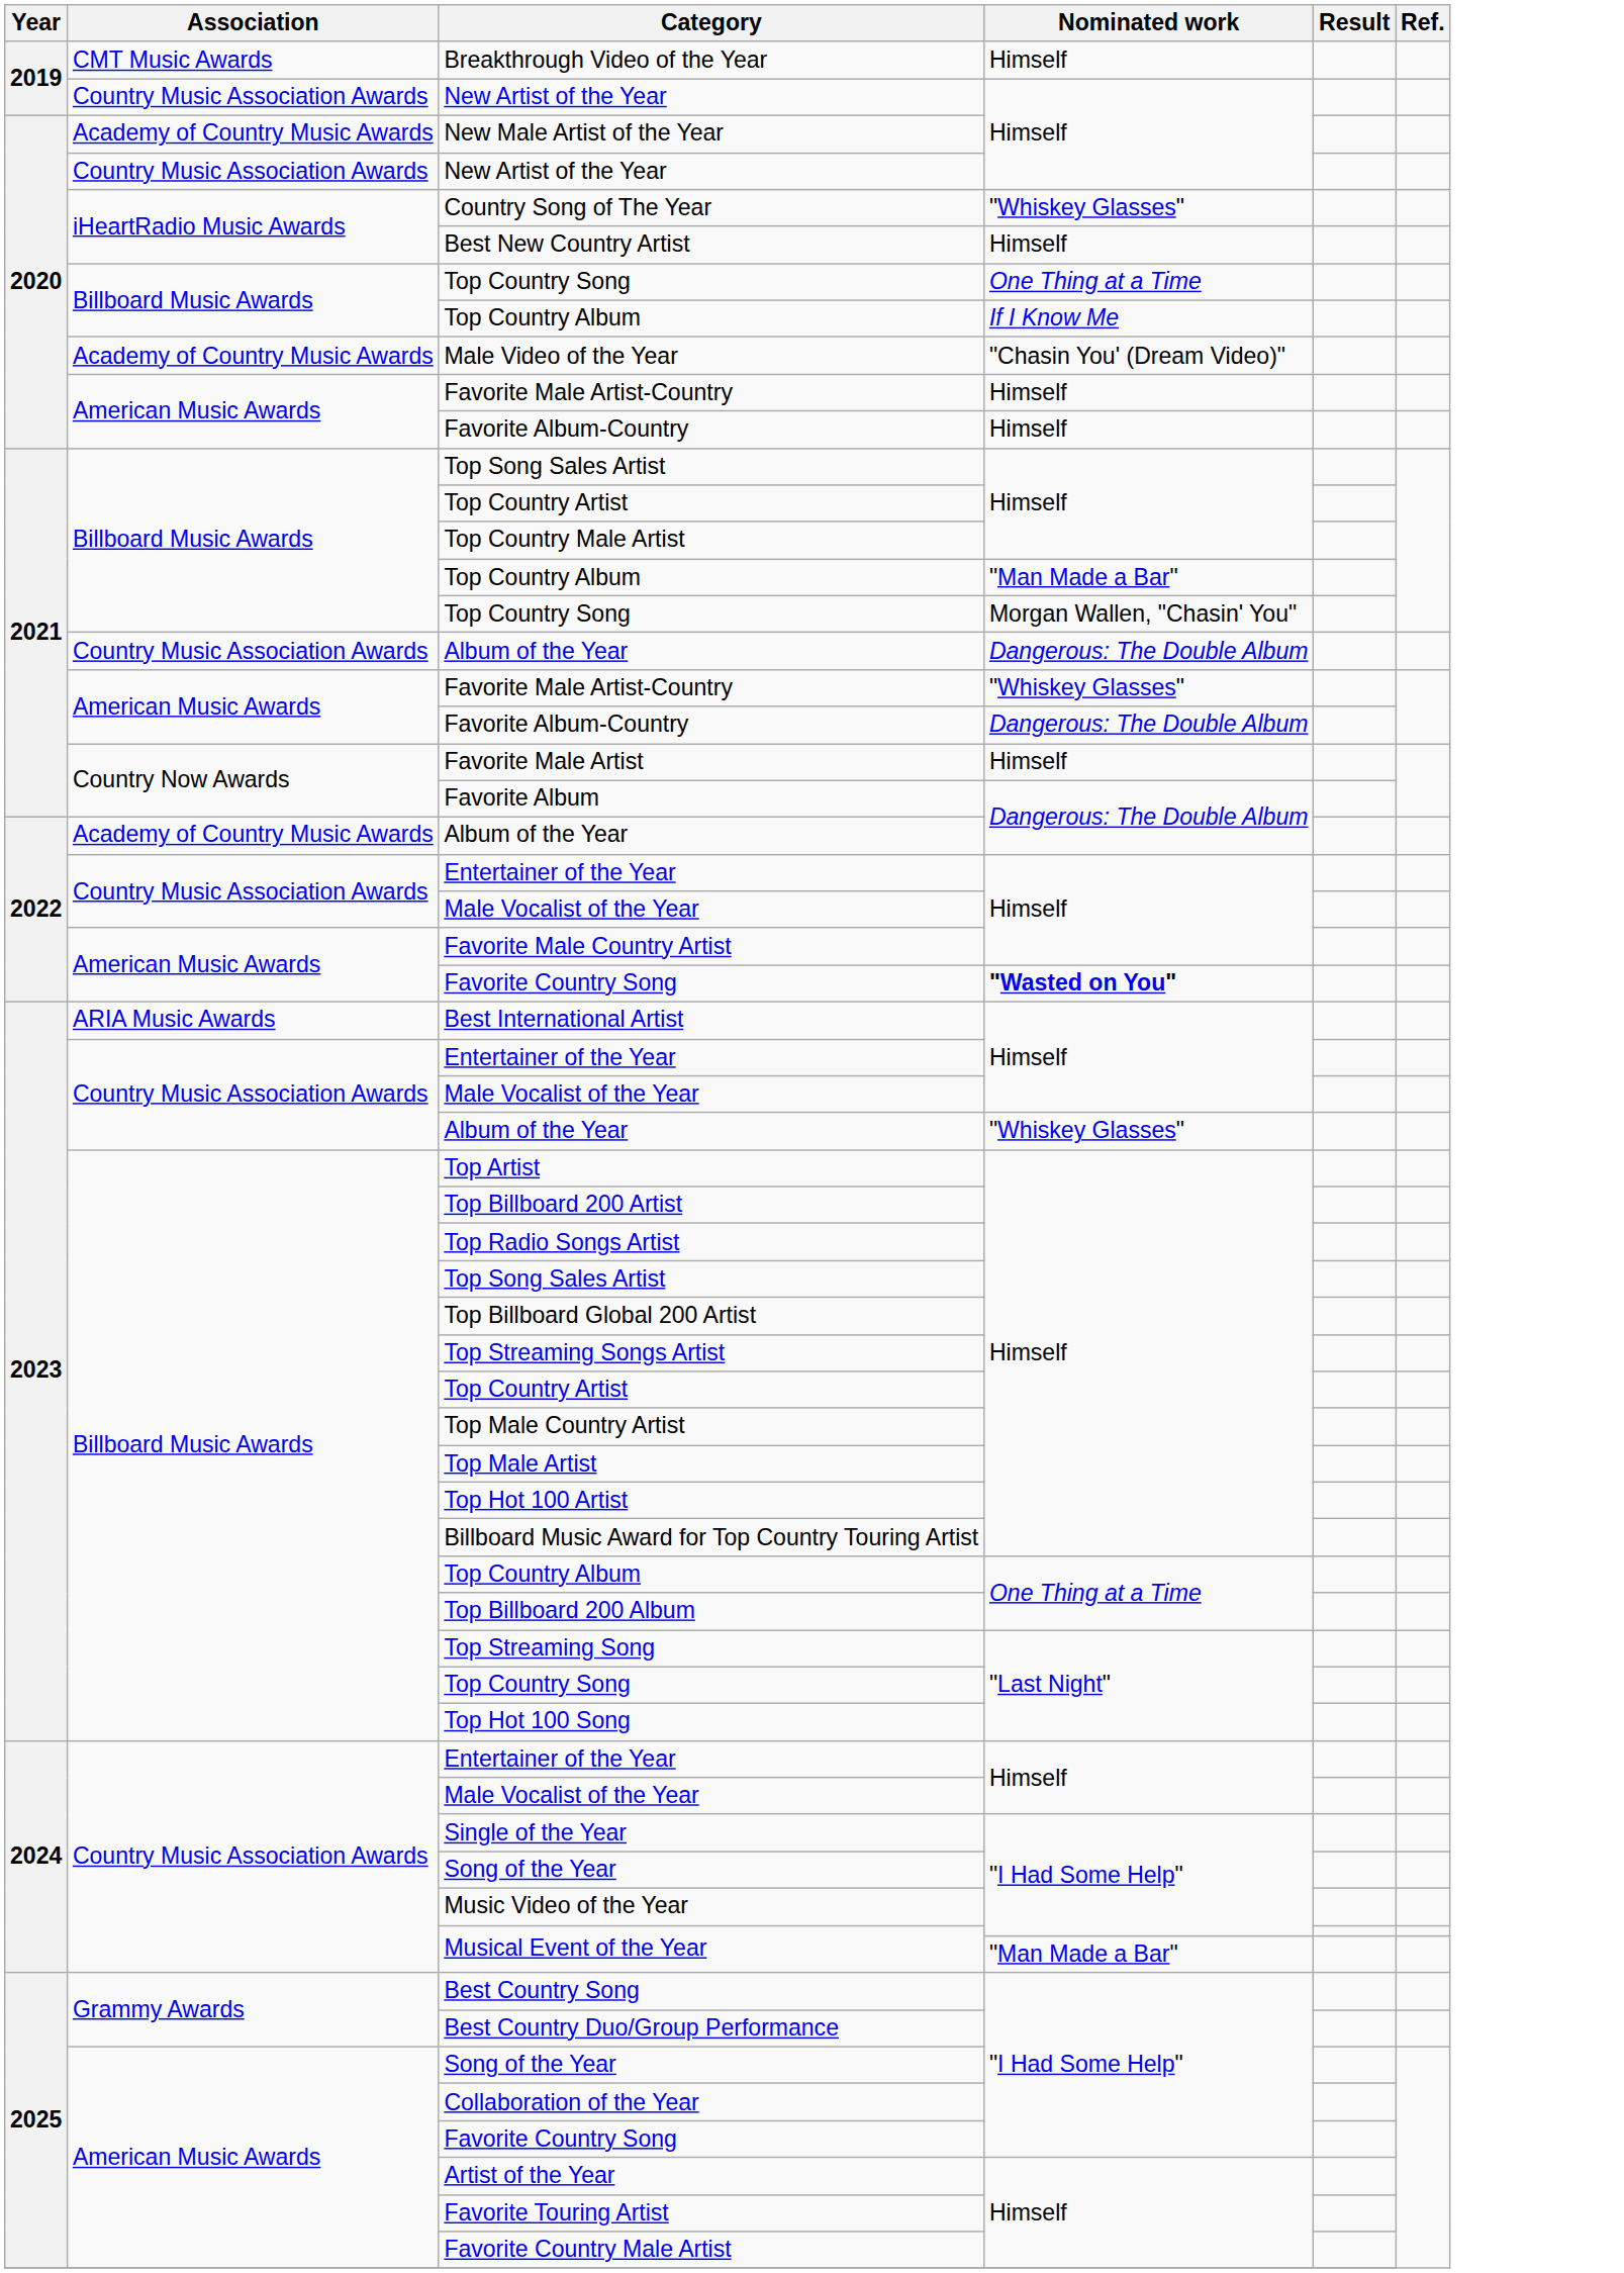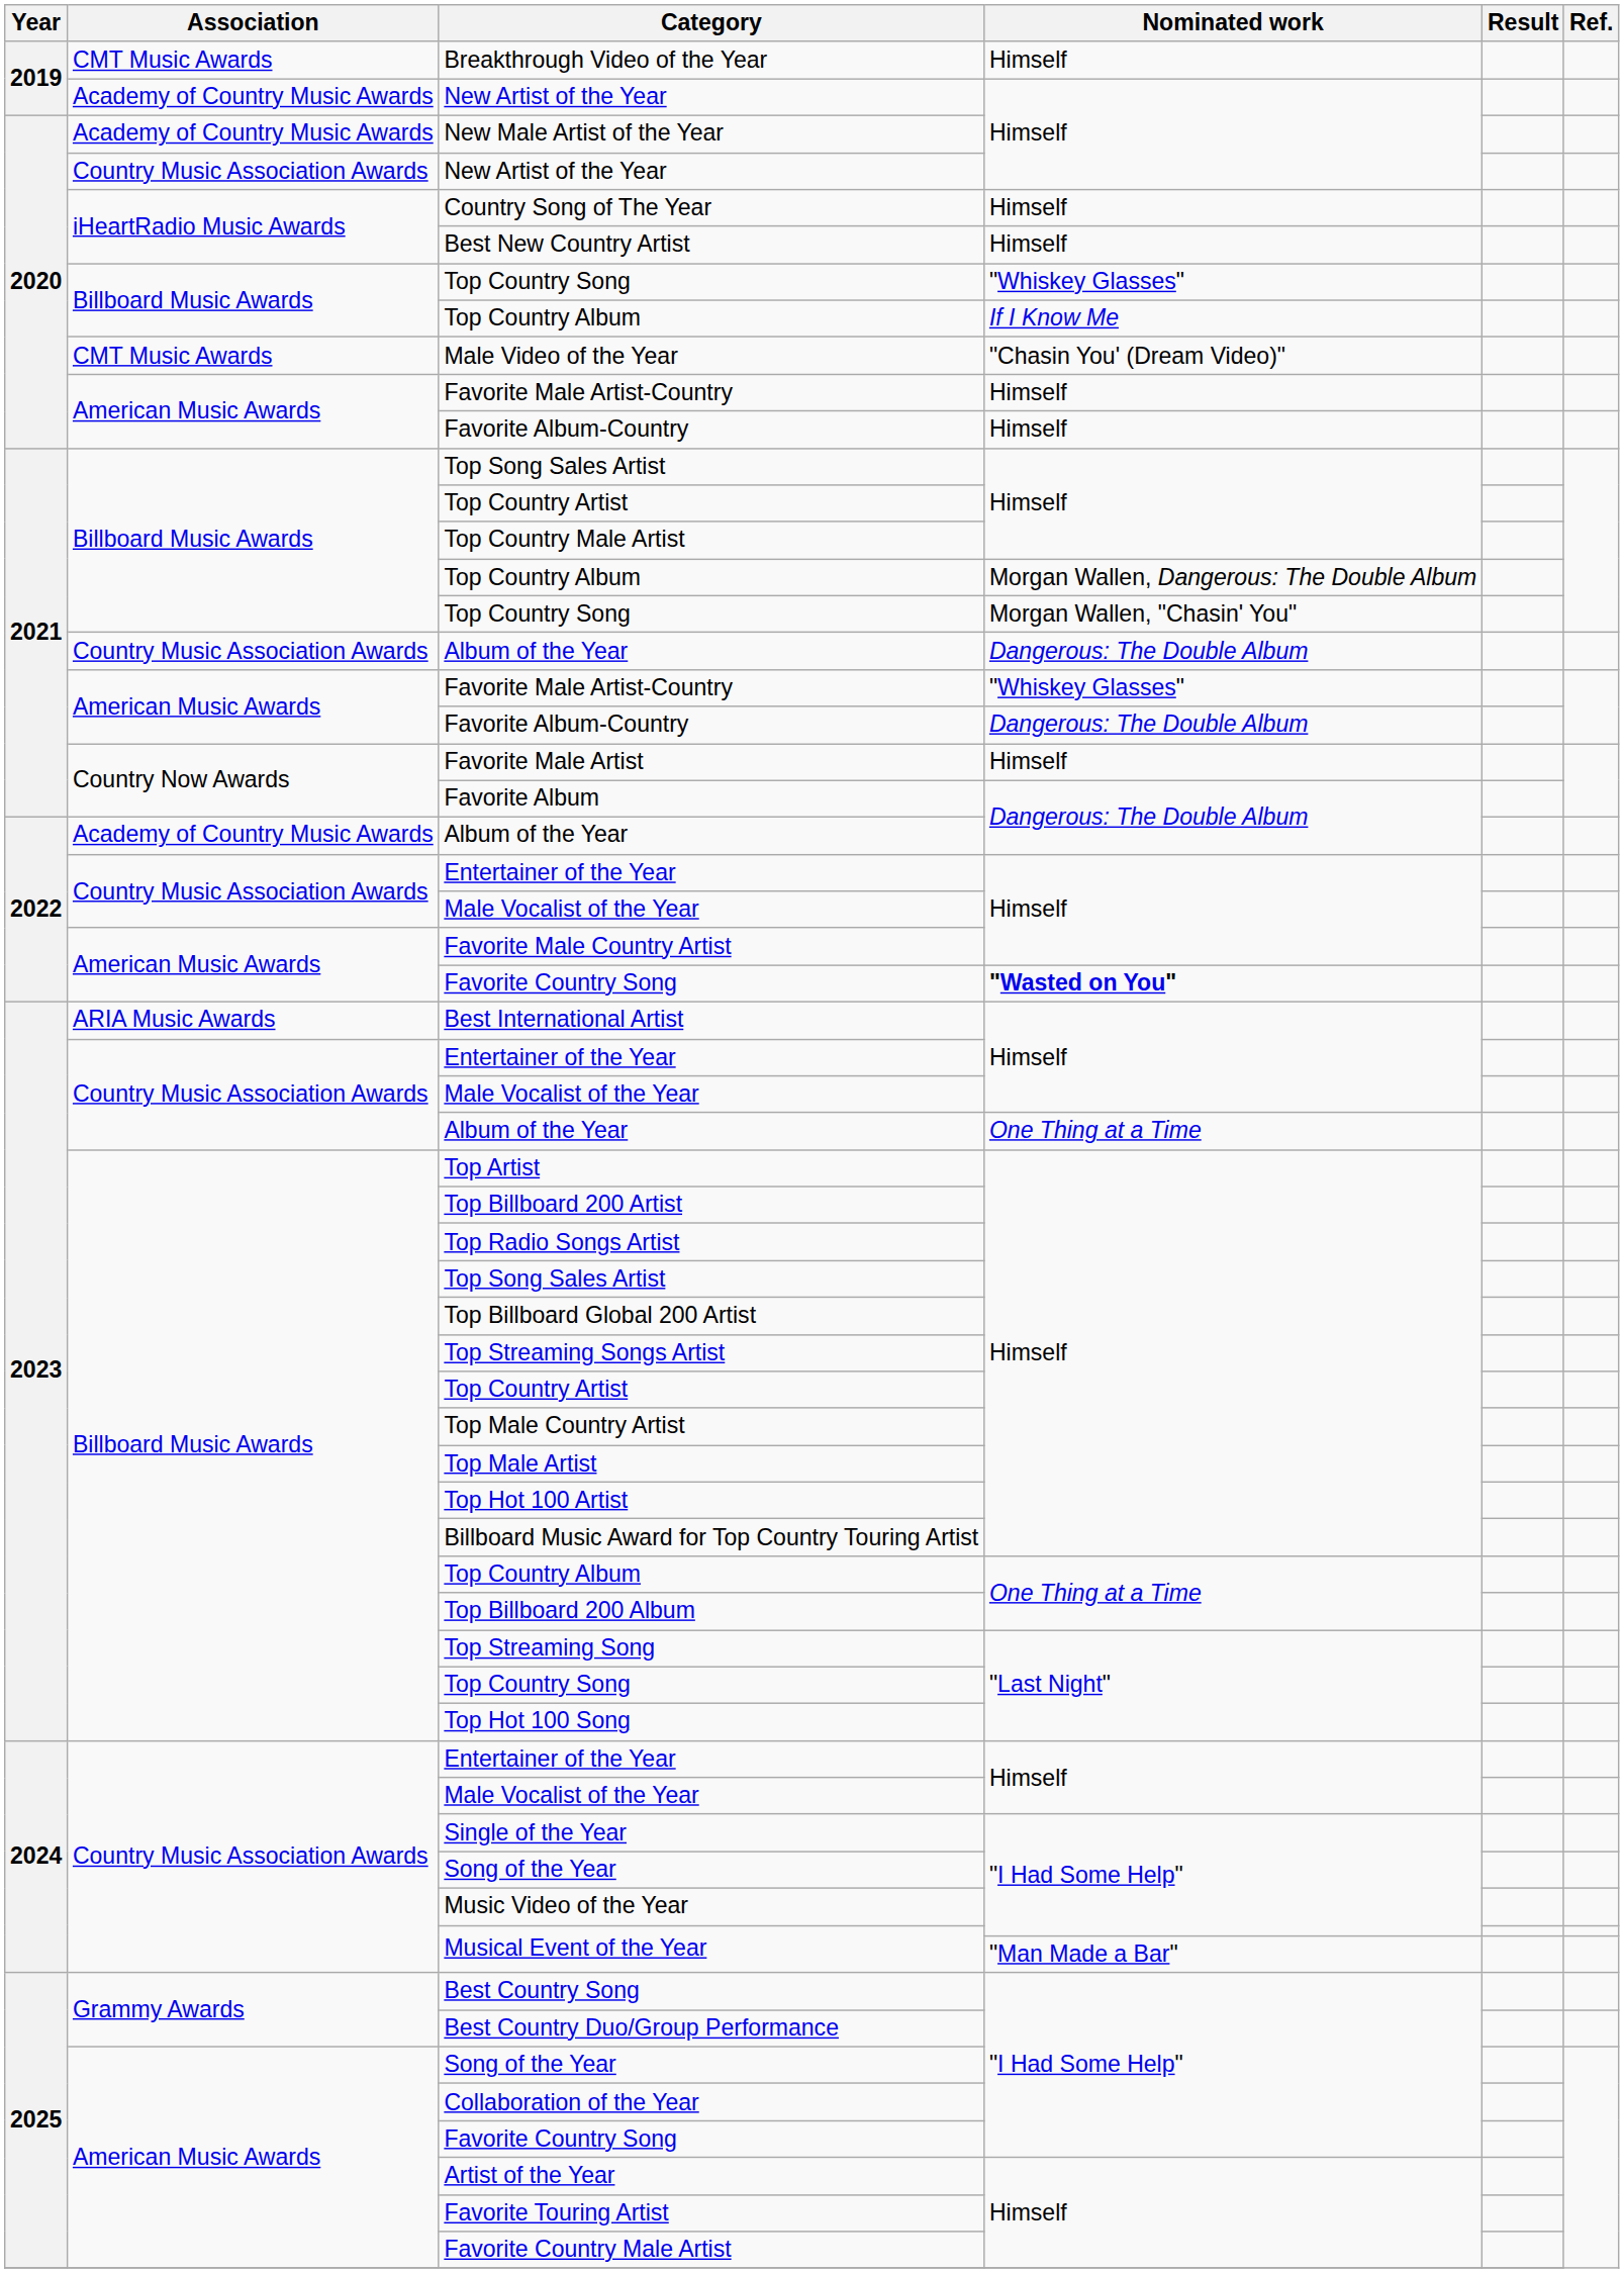 <table class="wikitable sortable">
 <tr>
 <th>Year</th>
 <th>Association</th>
 <th>Category</th>
 <th>Nominated work</th>
 <th>Result</th>
 <th>Ref.</th>
 </tr>
 <tr>
 <th rowspan=2>2019</th>
 <td><a href='#'>CMT Music Awards</a></td>
 <td>Breakthrough Video of the Year</td>
 <td>Himself</td>
 <td></td>
 <td></td>
 </tr>
 <tr>
-<td><a href='#'>Country Music Association Awards</a></td>
+<td><a href='#'>Academy of Country Music Awards</a></td>
 <td><a href='#'>New Artist of the Year</a></td>
 <td rowspan="3">Himself</td>
 <td></td>
 <td></td>
 </tr>
 <tr>
 <th rowspan="9">2020</th>
 <td><a href='#'>Academy of Country Music Awards</a></td>
 <td>New Male Artist of the Year</td>
 <td></td>
 <td></td>
 </tr>
 <tr>
 <td><a href='#'>Country Music Association Awards</a></td>
 <td>New Artist of the Year</td>
 <td></td>
 <td></td>
 </tr>
 <tr>
 <td rowspan=2><a href='#'>iHeartRadio Music Awards</a></td>
 <td>Country Song of The Year</td>
-<td>"<a href='#'>Whiskey Glasses</a>"</td>
+<td>Himself</td>
 <td></td>
 <td></td>
 </tr>
 <tr>
 <td>Best New Country Artist</td>
 <td>Himself</td>
 <td></td>
 <td></td>
 </tr>
 <tr>
 <td rowspan=2><a href='#'>Billboard Music Awards</a></td>
 <td>Top Country Song</td>
-<td><em><a href='#'>One Thing at a Time</a></em></td>
+<td>"<a href='#'>Whiskey Glasses</a>"</td>
 <td></td>
 <td></td>
 </tr>
 <tr>
 <td>Top Country Album</td>
 <td><em><a href='#'>If I Know Me</a></em></td>
 <td></td>
 <td></td>
 </tr>
 <tr>
-<td><a href='#'>Academy of Country Music Awards</a></td>
+<td><a href='#'>CMT Music Awards</a></td>
 <td>Male Video of the Year</td>
 <td>"Chasin You' (Dream Video)"</td>
 <td></td>
 <td></td>
 </tr>
 <tr>
 <td rowspan=2><a href='#'>American Music Awards</a></td>
 <td>Favorite Male Artist-Country</td>
 <td>Himself</td>
 <td></td>
 <td></td>
 </tr>
 <tr>
 <td>Favorite Album-Country</td>
 <td>Himself</td>
 <td></td>
 <td></td>
 </tr>
 <tr>
 <th rowspan="10">2021</th>
 <td rowspan="5"><a href='#'>Billboard Music Awards</a></td>
 <td>Top Song Sales Artist</td>
 <td rowspan="3">Himself</td>
 <td></td>
 <td rowspan="5"></td>
 </tr>
 <tr>
 <td>Top Country Artist</td>
 <td></td>
 </tr>
 <tr>
 <td>Top Country Male Artist</td>
 <td></td>
 </tr>
 <tr>
 <td>Top Country Album</td>
-<td>"<a href='#'>Man Made a Bar</a>"</td>
+<td>Morgan Wallen, <em>Dangerous: The Double Album</em></td>
 <td></td>
 </tr>
 <tr>
 <td>Top Country Song</td>
 <td>Morgan Wallen, "Chasin' You"</td>
 <td></td>
 </tr>
 <tr>
 <td rowspan=1><a href='#'>Country Music Association Awards</a></td>
 <td><a href='#'>Album of the Year</a></td>
 <td><em><a href='#'>Dangerous: The Double Album</a></em></td>
 <td></td>
 <td rowspan="1"></td>
 </tr>
 <tr>
 <td rowspan="2"><a href='#'>American Music Awards</a></td>
 <td>Favorite Male Artist-Country</td>
 <td>"<a href='#'>Whiskey Glasses</a>"</td>
 <td></td>
 <td rowspan="2"></td>
 </tr>
 <tr>
 <td>Favorite Album-Country</td>
 <td><em><a href='#'>Dangerous: The Double Album</a></em></td>
 <td></td>
 </tr>
 <tr>
 <td rowspan="2">Country Now Awards</td>
 <td>Favorite Male Artist</td>
 <td>Himself</td>
 <td></td>
 <td rowspan="2"></td>
 </tr>
 <tr>
 <td>Favorite Album</td>
 <td rowspan="2"><em><a href='#'>Dangerous: The Double Album</a></em></td>
 <td></td>
 </tr>
 <tr>
 <th rowspan="5">2022</th>
 <td><a href='#'>Academy of Country Music Awards</a></td>
 <td>Album of the Year</td>
 <td></td>
 <td></td>
 </tr>
 <tr>
 <td rowspan="2"><a href='#'>Country Music Association Awards</a></td>
 <td><a href='#'>Entertainer of the Year</a></td>
 <td rowspan="3">Himself</td>
 <td></td>
 <td></td>
 </tr>
 <tr>
 <td><a href='#'>Male Vocalist of the Year</a></td>
 <td></td>
 <td></td>
 </tr>
 <tr>
 <td rowspan="2"><a href='#'>American Music Awards</a></td>
 <td><a href='#'>Favorite Male Country Artist</a></td>
 <td></td>
 <td></td>
 </tr>
 <tr>
 <td><a href='#'>Favorite Country Song</a></td>
 <td><strong>"<a href='#'>Wasted on You</a>"</strong></td>
 <td></td>
 <td></td>
 </tr>
 <tr>
 <th rowspan="20">2023</th>
 <td><a href='#'>ARIA Music Awards</a></td>
 <td><a href='#'>Best International Artist</a></td>
 <td rowspan="3">Himself</td>
 <td></td>
 <td></td>
 </tr>
 <tr>
 <td rowspan="3"><a href='#'>Country Music Association Awards</a></td>
 <td><a href='#'>Entertainer of the Year</a></td>
 <td></td>
 <td></td>
 </tr>
 <tr>
 <td><a href='#'>Male Vocalist of the Year</a></td>
 <td></td>
 <td></td>
 </tr>
 <tr>
 <td><a href='#'>Album of the Year</a></td>
-<td>"<a href='#'>Whiskey Glasses</a>"</td>
+<td><em><a href='#'>One Thing at a Time</a></em></td>
 <td></td>
 <td></td>
 </tr>
 <tr>
 <td rowspan="16"><a href='#'>Billboard Music Awards</a></td>
 <td><a href='#'>Top Artist</a></td>
 <td rowspan="11">Himself</td>
 <td></td>
 <td></td>
 </tr>
 <tr>
 <td><a href='#'>Top Billboard 200 Artist</a></td>
 <td></td>
 <td></td>
 </tr>
 <tr>
 <td><a href='#'>Top Radio Songs Artist</a></td>
 <td></td>
 <td></td>
 </tr>
 <tr>
 <td><a href='#'>Top Song Sales Artist</a></td>
 <td></td>
 <td></td>
 </tr>
 <tr>
 <td>Top Billboard Global 200 Artist</td>
 <td></td>
 <td></td>
 </tr>
 <tr>
 <td><a href='#'>Top Streaming Songs Artist</a></td>
 <td></td>
 <td></td>
 </tr>
 <tr>
 <td><a href='#'>Top Country Artist</a></td>
 <td></td>
 <td></td>
 </tr>
 <tr>
 <td>Top Male Country Artist</td>
 <td></td>
 <td></td>
 </tr>
 <tr>
 <td><a href='#'>Top Male Artist</a></td>
 <td></td>
 <td></td>
 </tr>
 <tr>
 <td><a href='#'>Top Hot 100 Artist</a></td>
 <td></td>
 <td></td>
 </tr>
 <tr>
 <td>Billboard Music Award for Top Country Touring Artist</td>
 <td></td>
 <td></td>
 </tr>
 <tr>
 <td><a href='#'>Top Country Album</a></td>
 <td rowspan="2"><em><a href='#'>One Thing at a Time</a></em></td>
 <td></td>
 <td></td>
 </tr>
 <tr>
 <td><a href='#'>Top Billboard 200 Album</a></td>
 <td></td>
 <td></td>
 </tr>
 <tr>
 <td><a href='#'>Top Streaming Song</a></td>
 <td rowspan="3">"<a href='#'>Last Night</a>"</td>
 <td></td>
 <td></td>
 </tr>
 <tr>
 <td><a href='#'>Top Country Song</a></td>
 <td></td>
 <td></td>
 </tr>
 <tr>
 <td><a href='#'>Top Hot 100 Song</a></td>
 <td></td>
 <td></td>
 </tr>
 <tr>
 <th rowspan="7">2024</th>
 <td rowspan="7"><a href='#'>Country Music Association Awards</a></td>
 <td><a href='#'>Entertainer of the Year</a></td>
 <td rowspan="2">Himself</td>
 <td></td>
 <td></td>
 </tr>
 <tr>
 <td><a href='#'>Male Vocalist of the Year</a></td>
 <td></td>
 <td></td>
 </tr>
 <tr>
 <td><a href='#'>Single of the Year</a></td>
 <td rowspan="4">"<a href='#'>I Had Some Help</a>"</td>
 <td></td>
 <td></td>
 </tr>
 <tr>
 <td><a href='#'>Song of the Year</a></td>
 <td></td>
 <td></td>
 </tr>
 <tr>
 <td>Music Video of the Year</td>
 <td></td>
 <td></td>
 </tr>
 <tr>
 <td rowspan="2"><a href='#'>Musical Event of the Year</a></td>
 <td></td>
 <td></td>
 </tr>
 <tr>
 <td>"<a href='#'>Man Made a Bar</a>"</td>
 <td></td>
 <td></td>
 </tr>
 <tr>
 <th rowspan="8">2025</th>
 <td rowspan="2"><a href='#'>Grammy Awards</a></td>
 <td><a href='#'>Best Country Song</a></td>
 <td rowspan="5">"<a href='#'>I Had Some Help</a>"</td>
 <td></td>
 <td></td>
 </tr>
 <tr>
 <td><a href='#'>Best Country Duo/Group Performance</a></td>
 <td></td>
 <td></td>
 </tr>
 <tr>
 <td rowspan="6"><a href='#'>American Music Awards</a></td>
 <td><a href='#'>Song of the Year</a></td>
 <td></td>
 </tr>
 <tr>
 <td><a href='#'>Collaboration of the Year</a></td>
 <td></td>
 </tr>
 <tr>
 <td><a href='#'>Favorite Country Song</a></td>
 <td></td>
 </tr>
 <tr>
 <td><a href='#'>Artist of the Year</a></td>
 <td rowspan="3">Himself</td>
 <td></td>
 </tr>
 <tr>
 <td><a href='#'>Favorite Touring Artist</a></td>
 <td></td>
 </tr>
 <tr>
 <td><a href='#'>Favorite Country Male Artist</a></td>
 <td></td>
 </tr>
 <tr>
 </tr>
 </table>
